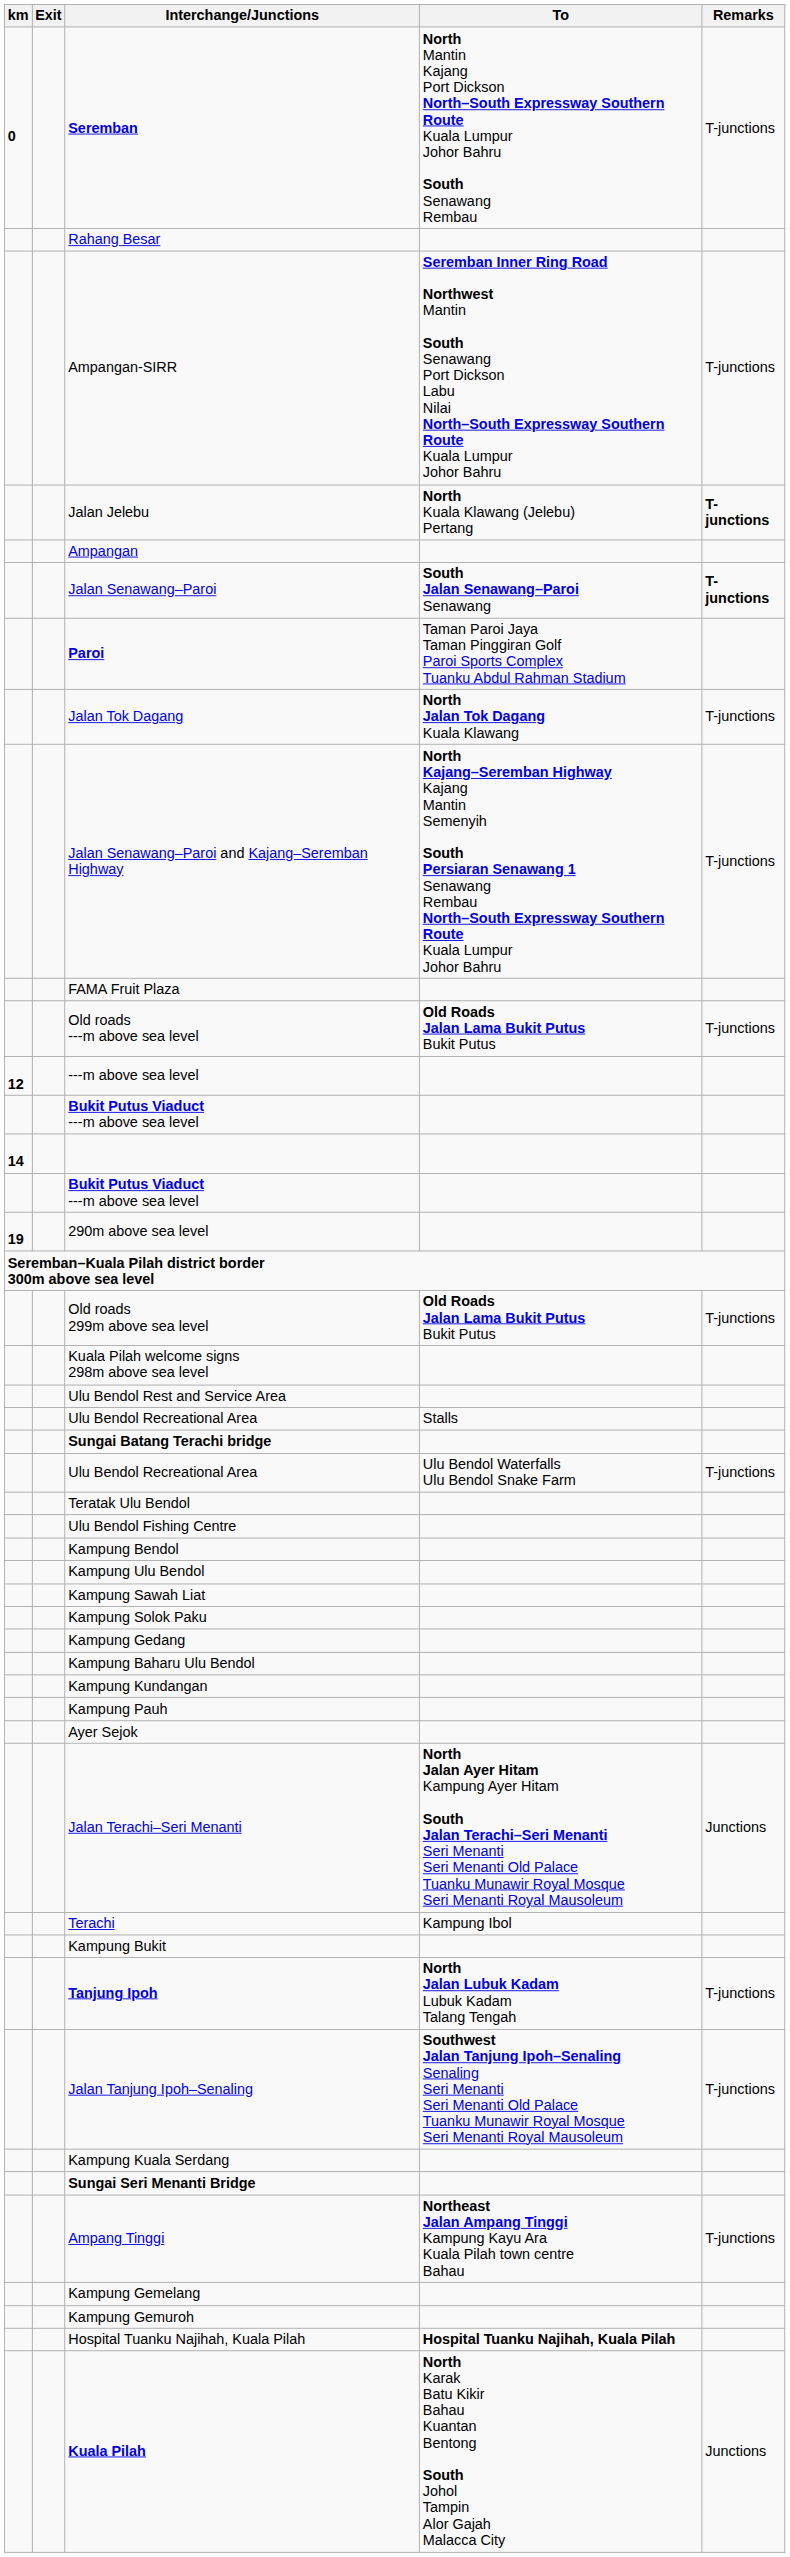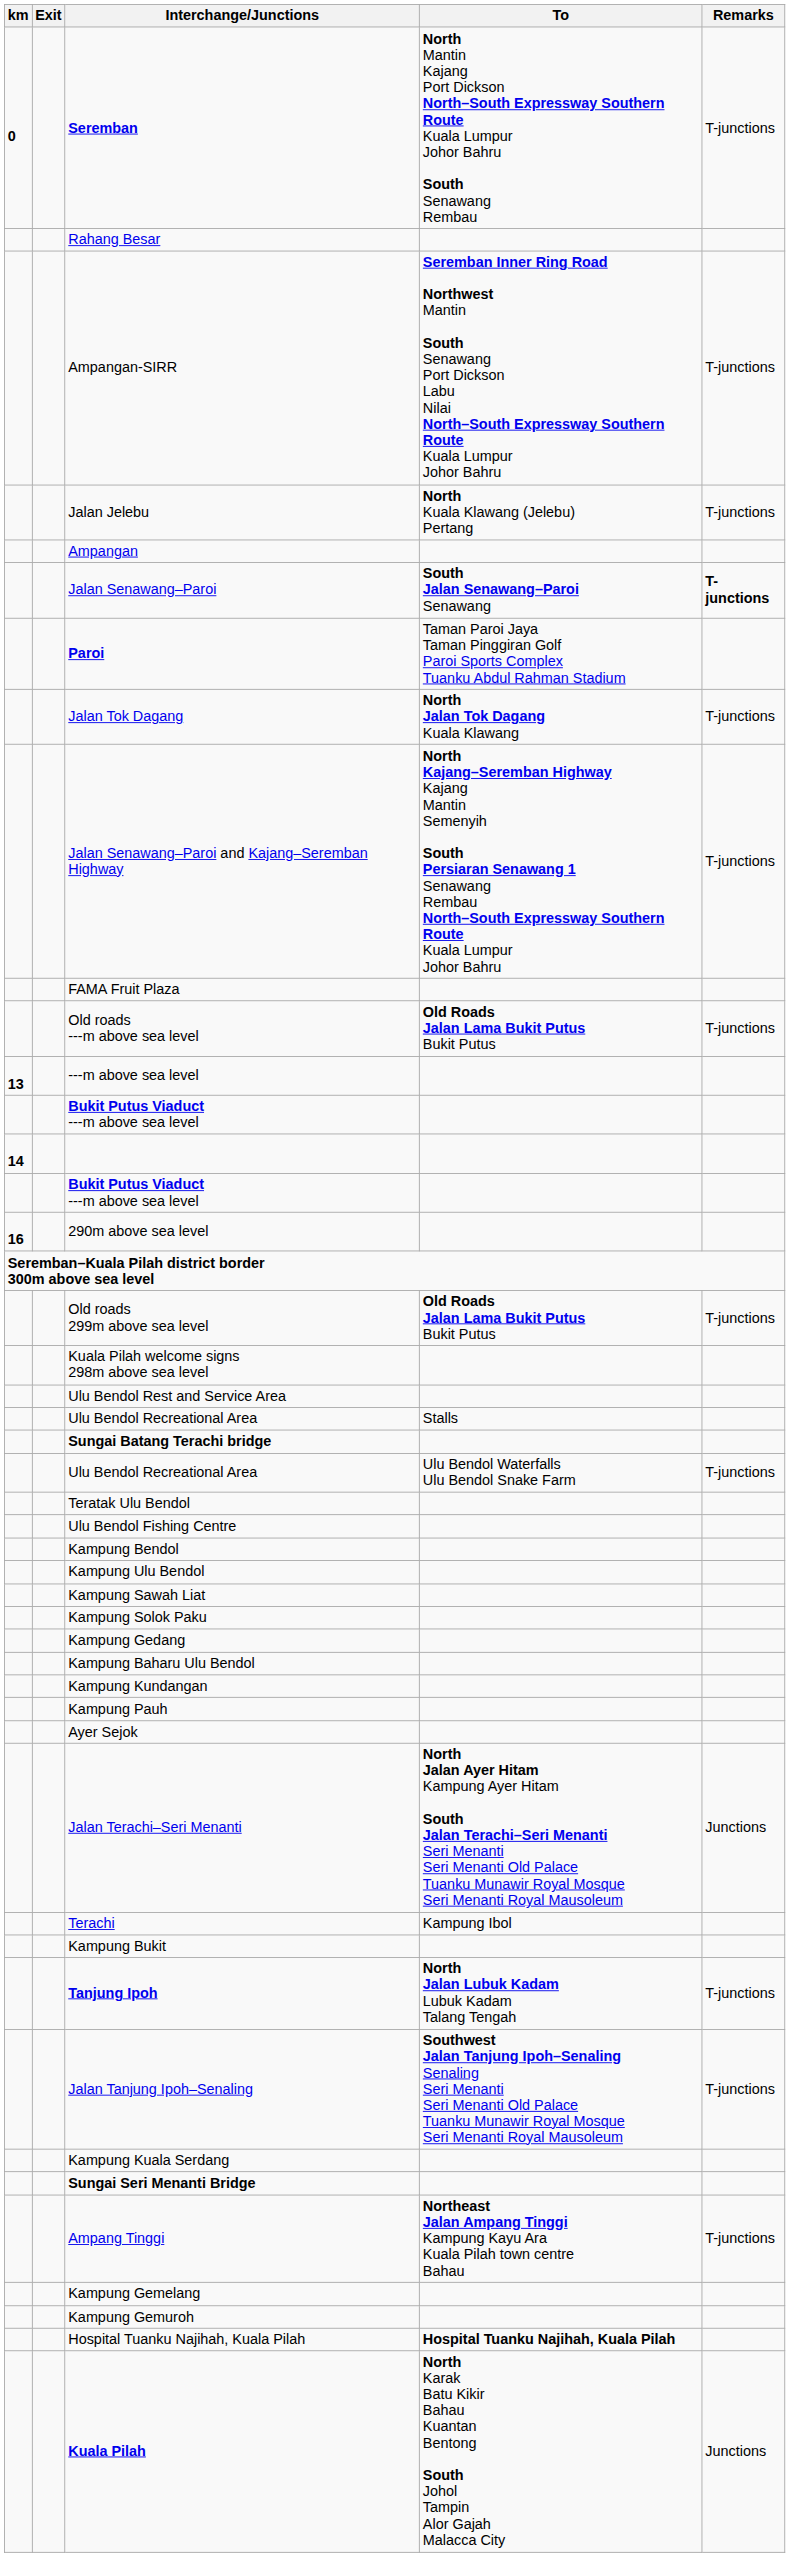 <table class="wikitable">
 <tr>
 <th>km</th>
 <th>Exit</th>
 <th>Interchange/Junctions</th>
 <th>To</th>
 <th>Remarks</th>
 </tr>
 <tr>
 <td><br><strong>0</strong></td>
 <td></td>
 <td><strong><a href='#'>Seremban</a></strong></td>
 <td><strong>North</strong><br> Mantin<br> Kajang<br> Port Dickson<br>  <strong><a href='#'>North–South Expressway Southern Route</a></strong><br>Kuala Lumpur<br>Johor Bahru<br><br><strong>South</strong><br> Senawang<br> Rembau</td>
 <td>T-junctions</td>
 </tr>
 <tr>
 <td></td>
 <td></td>
 <td><a href='#'>Rahang Besar</a></td>
 <td></td>
 <td></td>
 </tr>
 <tr>
 <td></td>
 <td></td>
 <td>Ampangan-SIRR</td>
 <td><strong><a href='#'>Seremban Inner Ring Road</a></strong><br><br><strong>Northwest</strong><br> Mantin<br><br><strong>South</strong><br> Senawang<br> Port Dickson<br> Labu<br> Nilai<br>  <strong><a href='#'>North–South Expressway Southern Route</a></strong><br>Kuala Lumpur<br>Johor Bahru</td>
 <td>T-junctions</td>
 </tr>
 <tr>
 <td></td>
 <td></td>
 <td>Jalan Jelebu</td>
 <td><strong>North</strong><br> Kuala Klawang (Jelebu)<br> Pertang</td>
-<td><strong>T-junctions</strong></td>
+<td>T-junctions</td>
 </tr>
 <tr>
 <td></td>
 <td></td>
 <td><a href='#'>Ampangan</a></td>
 <td></td>
 <td></td>
 </tr>
 <tr>
 <td></td>
 <td></td>
 <td><a href='#'>Jalan Senawang–Paroi</a></td>
 <td><strong>South</strong><br> <strong><a href='#'>Jalan Senawang–Paroi</a></strong><br> Senawang</td>
 <td><strong>T-junctions</strong></td>
 </tr>
 <tr>
 <td></td>
 <td></td>
 <td><strong><a href='#'>Paroi</a></strong></td>
 <td>Taman Paroi Jaya<br>Taman Pinggiran Golf<br><a href='#'>Paroi Sports Complex</a><br><a href='#'>Tuanku Abdul Rahman Stadium</a></td>
 <td></td>
 </tr>
 <tr>
 <td></td>
 <td></td>
 <td><a href='#'>Jalan Tok Dagang</a></td>
 <td><strong>North</strong><br> <strong><a href='#'>Jalan Tok Dagang</a></strong><br> Kuala Klawang</td>
 <td>T-junctions</td>
 </tr>
 <tr>
 <td></td>
 <td></td>
 <td><a href='#'>Jalan Senawang–Paroi</a> and <a href='#'>Kajang–Seremban Highway</a></td>
 <td><strong>North</strong><br> <strong><a href='#'>Kajang–Seremban Highway</a></strong><br>Kajang<br>Mantin<br>Semenyih<br><br><strong>South</strong><br> <strong><a href='#'>Persiaran Senawang 1</a></strong><br> Senawang<br> Rembau<br>  <strong><a href='#'>North–South Expressway Southern Route</a></strong><br>Kuala Lumpur<br>Johor Bahru</td>
 <td>T-junctions</td>
 </tr>
 <tr>
 <td></td>
 <td></td>
 <td> FAMA Fruit Plaza</td>
 <td>   </td>
 <td></td>
 </tr>
 <tr>
 <td></td>
 <td></td>
 <td>Old roads<br>---m above sea level</td>
 <td><strong>Old Roads</strong><br> <strong><a href='#'>Jalan Lama Bukit Putus</a></strong><br>Bukit Putus</td>
 <td>T-junctions</td>
 </tr>
 <tr>
-<td><br><strong>12</strong></td>
+<td><br><strong>13</strong></td>
 <td></td>
 <td>---m above sea level</td>
 <td></td>
 <td></td>
 </tr>
 <tr>
 <td></td>
 <td></td>
 <td><strong><a href='#'>Bukit Putus Viaduct</a></strong><br>---m above sea level</td>
 <td></td>
 <td></td>
 </tr>
 <tr>
 <td><br><strong>14</strong></td>
 <td></td>
 <td></td>
 <td></td>
 <td></td>
 </tr>
 <tr>
 <td></td>
 <td></td>
 <td><strong><a href='#'>Bukit Putus Viaduct</a></strong><br>---m above sea level</td>
 <td></td>
 <td></td>
 </tr>
 <tr>
-<td><br><strong>19</strong></td>
+<td><br><strong>16</strong></td>
 <td></td>
 <td>290m above sea level</td>
 <td></td>
 <td></td>
 </tr>
 <tr>
 <td style="width:600px" colspan="6" style="text-align:center; background:blue;"><strong><span>Seremban–Kuala Pilah district border<br>300m above sea level</span></strong></td>
 </tr>
 <tr>
 <td></td>
 <td></td>
 <td>Old roads<br>299m above sea level</td>
 <td><strong>Old Roads</strong><br> <strong><a href='#'>Jalan Lama Bukit Putus</a></strong><br>Bukit Putus</td>
 <td>T-junctions</td>
 </tr>
 <tr>
 <td></td>
 <td></td>
 <td>Kuala Pilah welcome signs<br>298m above sea level</td>
 <td></td>
 <td></td>
 </tr>
 <tr>
 <td></td>
 <td></td>
 <td> Ulu Bendol Rest and Service Area</td>
 <td>   </td>
 <td></td>
 </tr>
 <tr>
 <td></td>
 <td></td>
 <td>  Ulu Bendol Recreational Area</td>
 <td>Stalls<br>    </td>
 <td></td>
 </tr>
 <tr>
 <td></td>
 <td></td>
 <td><strong>Sungai Batang Terachi bridge</strong></td>
 <td></td>
 <td></td>
 </tr>
 <tr>
 <td></td>
 <td></td>
 <td>  Ulu Bendol Recreational Area</td>
 <td>Ulu Bendol Waterfalls<br>Ulu Bendol Snake Farm</td>
 <td>T-junctions</td>
 </tr>
 <tr>
 <td></td>
 <td></td>
 <td>  Teratak Ulu Bendol</td>
 <td>    </td>
 <td></td>
 </tr>
 <tr>
 <td></td>
 <td></td>
 <td>Ulu Bendol Fishing Centre</td>
 <td></td>
 <td></td>
 </tr>
 <tr>
 <td></td>
 <td></td>
 <td>Kampung Bendol</td>
 <td></td>
 <td></td>
 </tr>
 <tr>
 <td></td>
 <td></td>
 <td>Kampung Ulu Bendol</td>
 <td></td>
 <td></td>
 </tr>
 <tr>
 <td></td>
 <td></td>
 <td>Kampung Sawah Liat</td>
 <td></td>
 <td></td>
 </tr>
 <tr>
 <td></td>
 <td></td>
 <td>Kampung Solok Paku</td>
 <td></td>
 <td></td>
 </tr>
 <tr>
 <td></td>
 <td></td>
 <td>Kampung Gedang</td>
 <td></td>
 <td></td>
 </tr>
 <tr>
 <td></td>
 <td></td>
 <td>Kampung Baharu Ulu Bendol</td>
 <td></td>
 <td></td>
 </tr>
 <tr>
 <td></td>
 <td></td>
 <td>Kampung Kundangan</td>
 <td></td>
 <td></td>
 </tr>
 <tr>
 <td></td>
 <td></td>
 <td>Kampung Pauh</td>
 <td></td>
 <td></td>
 </tr>
 <tr>
 <td></td>
 <td></td>
 <td>Ayer Sejok</td>
 <td></td>
 <td></td>
 </tr>
 <tr>
 <td></td>
 <td></td>
 <td><a href='#'>Jalan Terachi–Seri Menanti</a></td>
 <td><strong>North</strong><br><strong>Jalan Ayer Hitam</strong><br>Kampung Ayer Hitam<br><br><strong>South</strong><br> <strong><a href='#'>Jalan Terachi–Seri Menanti</a></strong><br><a href='#'>Seri Menanti</a><br><a href='#'>Seri Menanti Old Palace</a><br><a href='#'>Tuanku Munawir Royal Mosque</a><br><a href='#'>Seri Menanti Royal Mausoleum</a></td>
 <td>Junctions</td>
 </tr>
 <tr>
 <td></td>
 <td></td>
 <td><a href='#'>Terachi</a></td>
 <td>Kampung Ibol</td>
 <td></td>
 </tr>
 <tr>
 <td></td>
 <td></td>
 <td>Kampung Bukit</td>
 <td></td>
 <td></td>
 </tr>
 <tr>
 <td></td>
 <td></td>
 <td><strong><a href='#'>Tanjung Ipoh</a></strong></td>
 <td><strong>North</strong><br> <strong><a href='#'>Jalan Lubuk Kadam</a></strong><br>Lubuk Kadam<br>Talang Tengah</td>
 <td>T-junctions</td>
 </tr>
 <tr>
 <td></td>
 <td></td>
 <td><a href='#'>Jalan Tanjung Ipoh–Senaling</a></td>
 <td><strong>Southwest</strong><br> <strong><a href='#'>Jalan Tanjung Ipoh–Senaling</a></strong><br><a href='#'>Senaling</a><br><a href='#'>Seri Menanti</a><br><a href='#'>Seri Menanti Old Palace</a><br><a href='#'>Tuanku Munawir Royal Mosque</a><br><a href='#'>Seri Menanti Royal Mausoleum</a></td>
 <td>T-junctions</td>
 </tr>
 <tr>
 <td></td>
 <td></td>
 <td>Kampung Kuala Serdang</td>
 <td></td>
 <td></td>
 </tr>
 <tr>
 <td></td>
 <td></td>
 <td><strong>Sungai Seri Menanti Bridge</strong></td>
 <td></td>
 <td></td>
 </tr>
 <tr>
 <td></td>
 <td></td>
 <td><a href='#'>Ampang Tinggi</a></td>
 <td><strong>Northeast</strong><br> <strong><a href='#'>Jalan Ampang Tinggi</a></strong><br>Kampung Kayu Ara<br> Kuala Pilah town centre<br>Bahau</td>
 <td>T-junctions</td>
 </tr>
 <tr>
 <td></td>
 <td></td>
 <td>Kampung Gemelang</td>
 <td></td>
 <td></td>
 </tr>
 <tr>
 <td></td>
 <td></td>
 <td>Kampung Gemuroh</td>
 <td></td>
 <td></td>
 </tr>
 <tr>
 <td></td>
 <td></td>
 <td>Hospital Tuanku Najihah, Kuala Pilah </td>
 <td><strong>Hospital Tuanku Najihah, Kuala Pilah </strong></td>
 <td></td>
 </tr>
 <tr>
 <td></td>
 <td></td>
 <td><strong><a href='#'>Kuala Pilah</a></strong></td>
 <td><strong>North</strong><br> Karak<br> Batu Kikir<br> Bahau<br> Kuantan<br> Bentong<br><br><strong>South</strong><br> Johol<br> Tampin<br> Alor Gajah<br> Malacca City</td>
 <td>Junctions</td>
 </tr>
 </table>
